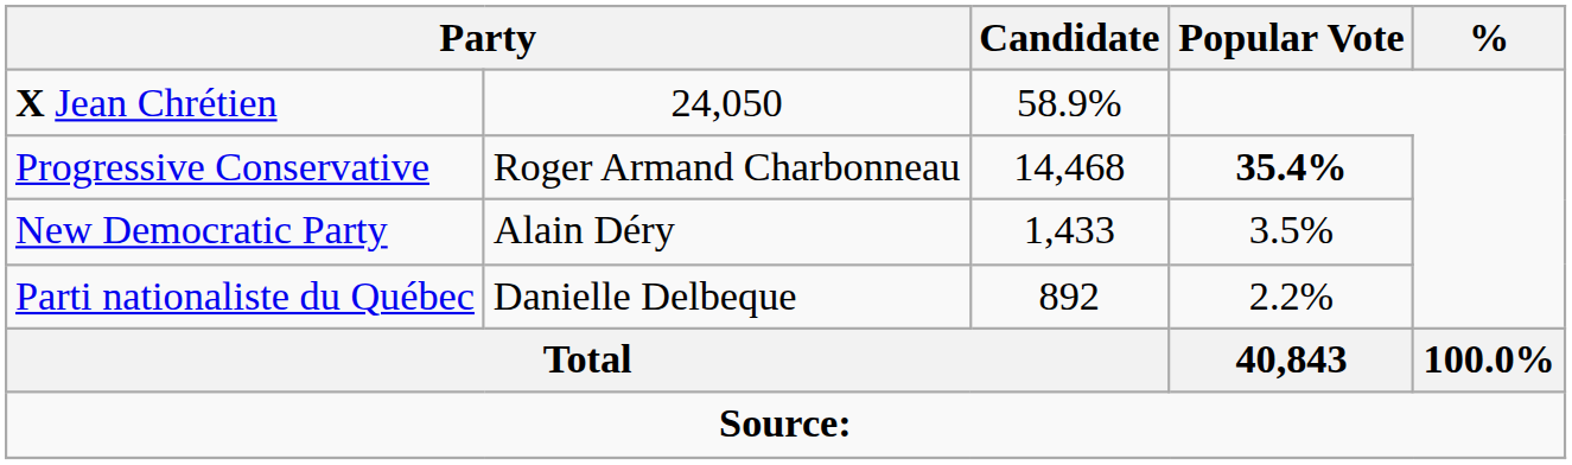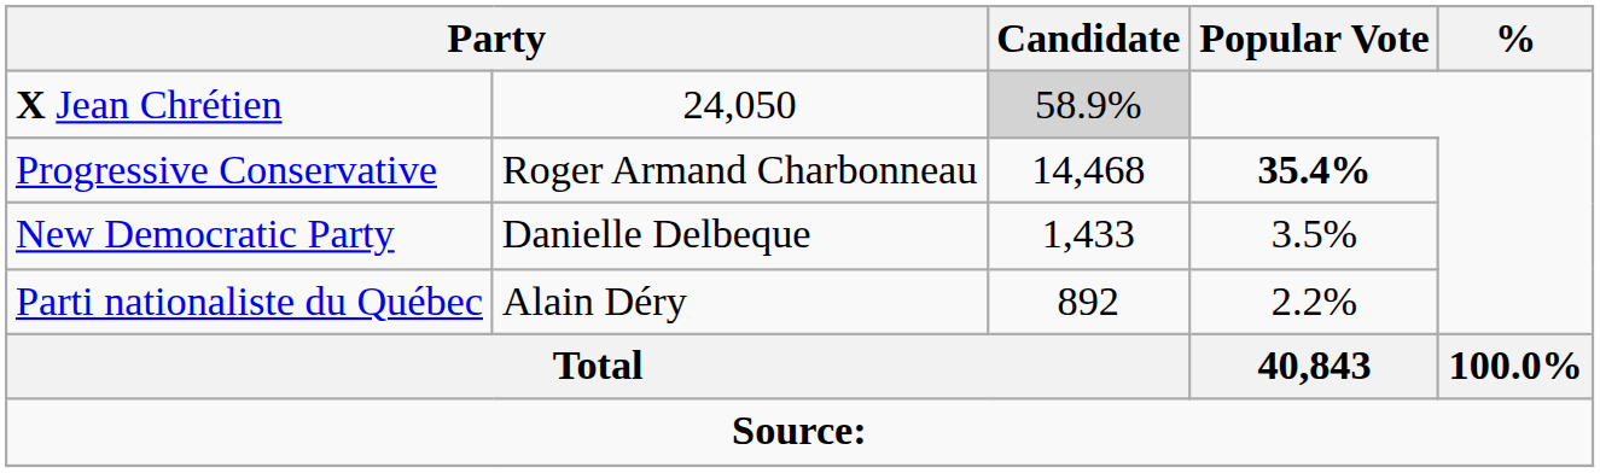 <table class="wikitable">
 <tr>
 <th colspan="2">Party</th>
 <th>Candidate</th>
 <th>Popular Vote</th>
 <th>%</th>
 </tr>
 <tr>
 <td> <strong>X</strong> <a href='#'>Jean Chrétien</a></td>
 <td align=center>24,050</td>
-<td align=center>58.9%</td>
+<td align=center style="background: lightgrey;">58.9%</td>
 </tr>
 <tr>
 <td><a href='#'>Progressive Conservative</a></td>
 <td>Roger Armand Charbonneau</td>
 <td align=center>14,468</td>
 <td align=center><strong>35.4%</strong></td>
 </tr>
 <tr>
 <td><a href='#'>New Democratic Party</a></td>
-<td>Alain Déry</td>
+<td>Danielle Delbeque</td>
 <td align=center>1,433</td>
 <td align=center>3.5%</td>
 </tr>
 <tr>
 <td><a href='#'>Parti nationaliste du Québec</a></td>
-<td>Danielle Delbeque</td>
+<td>Alain Déry</td>
 <td align=center>892</td>
 <td align=center>2.2%</td>
 </tr>
 <tr>
 <th colspan=3>Total</th>
 <th>40,843</th>
 <th>100.0%</th>
 </tr>
 <tr>
 <td align="center" colspan=5><strong>Source:</strong> </td>
 </tr>
 <tr>
 </tr>
 </table>
